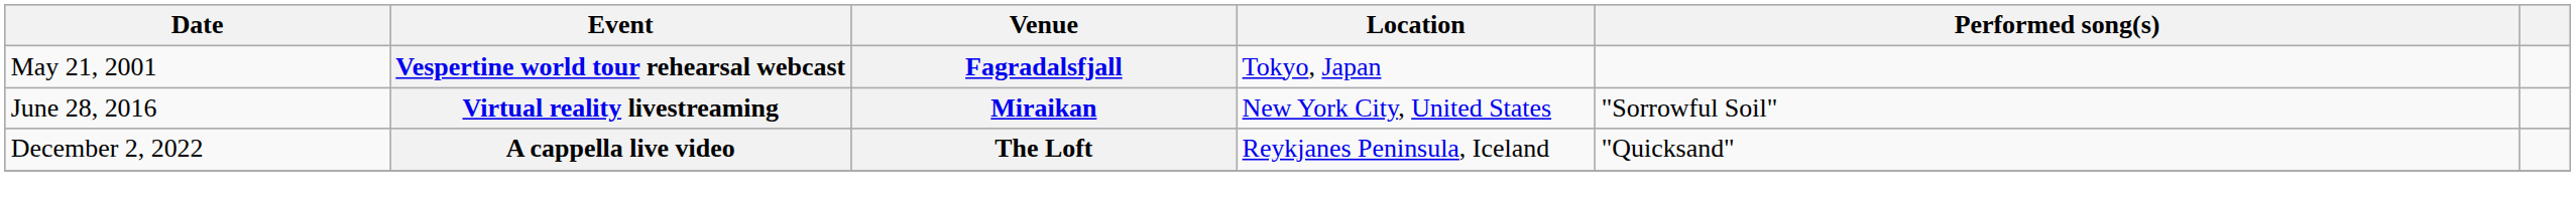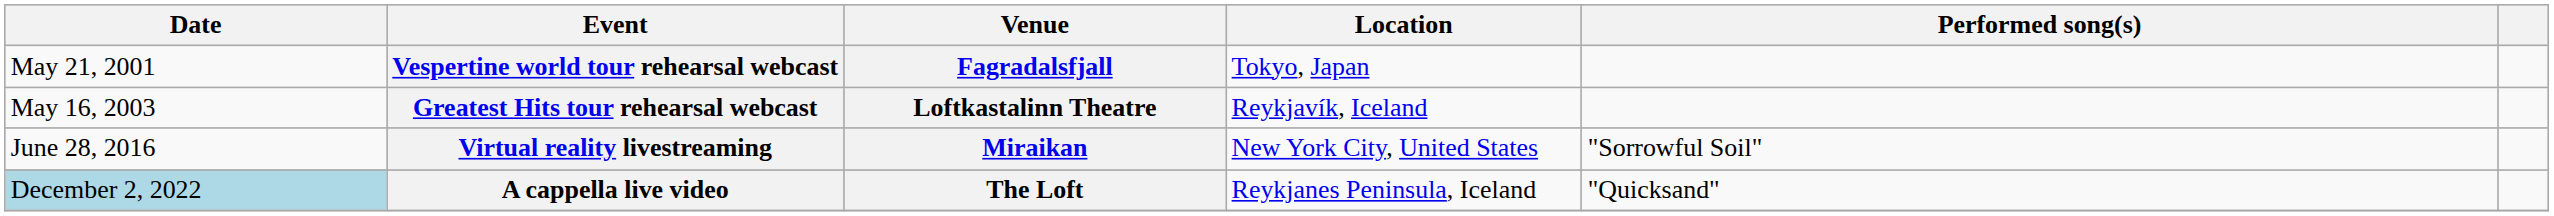 <table class="wikitable sortable plainrowheaders">
 <tr>
 <th style="width:15%;">Date</th>
 <th style="width:18%;">Event</th>
 <th style="width:15%;">Venue</th>
 <th style="width:14%;">Location</th>
 <th style="width:36%;">Performed song(s)</th>
 <th scope="col" class="unsortable"></th>
 </tr>
 <tr>
 <td>May 21, 2001</td>
 <th scope="row"><a href='#'>Vespertine world tour</a> rehearsal webcast</th>
 <th scope="row"><a href='#'>Fagradalsfjall</a></th>
 <td><a href='#'>Tokyo</a>, <a href='#'>Japan</a></td>
 <td></td>
 <td align="center"></td>
 </tr>
 <tr>
+<td>May 16, 2003</td>
+<th scope="row"><a href='#'>Greatest Hits tour</a> rehearsal webcast</th>
+<th scope="row">Loftkastalinn Theatre</th>
+<td><a href='#'>Reykjavík</a>, <a href='#'>Iceland</a></td>
+<td></td>
+<td align="center"></td>
+</tr>
+<tr>
 <td>June 28, 2016</td>
 <th scope="row"><a href='#'>Virtual reality</a> livestreaming</th>
 <th scope="row"><a href='#'>Miraikan</a></th>
 <td><a href='#'>New York City</a>, <a href='#'>United States</a></td>
 <td>"Sorrowful Soil"</td>
 <td align="center"><br></td>
 </tr>
 <tr>
-<td>December 2, 2022</td>
+<td style="background: lightblue;">December 2, 2022</td>
 <th scope="row">A cappella live video</th>
 <th scope="row">The Loft</th>
 <td><a href='#'>Reykjanes Peninsula</a>, Iceland</td>
 <td>"Quicksand"</td>
 <td align="center"></td>
 </tr>
 <tr>
 </tr>
 </table>
